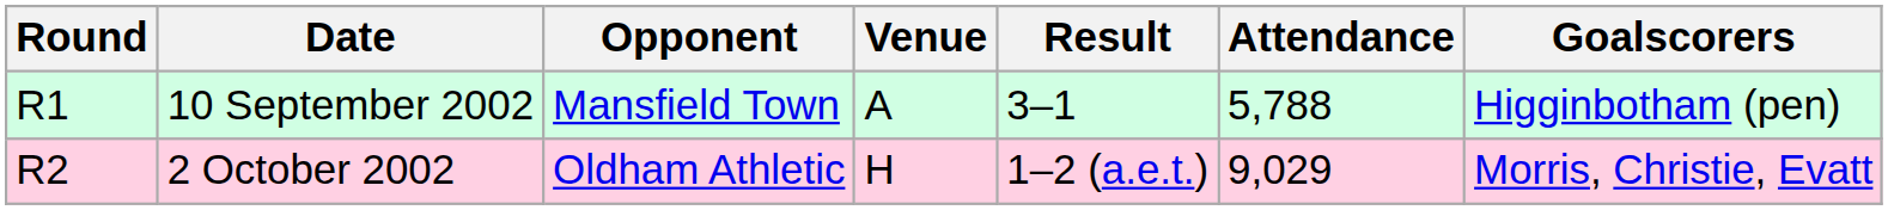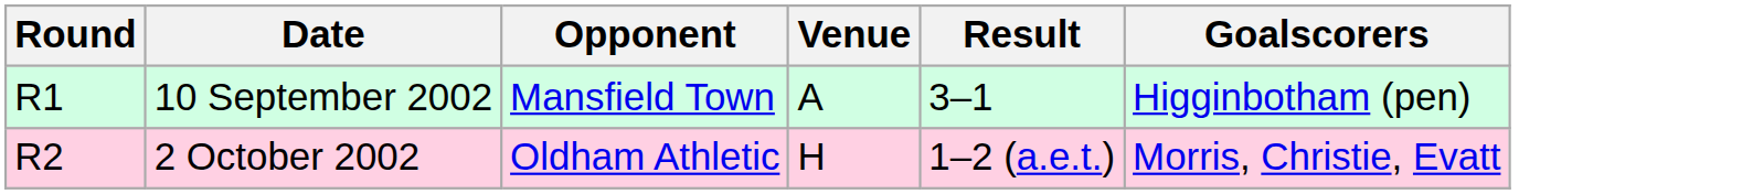 <table class="wikitable">
 <tr>
 <th>Round</th>
 <th>Date</th>
 <th>Opponent</th>
 <th>Venue</th>
 <th>Result</th>
-<th>Attendance</th>
 <th>Goalscorers</th>
 </tr>
 <tr style="background-color: #d0ffe3;">
 <td>R1</td>
 <td>10 September 2002</td>
 <td><a href='#'>Mansfield Town</a></td>
 <td>A</td>
 <td>3–1</td>
-<td>5,788</td>
 <td><a href='#'>Higginbotham</a> (pen)</td>
 </tr>
 <tr style="background-color: #ffd0e3;">
 <td>R2</td>
 <td>2 October 2002</td>
 <td><a href='#'>Oldham Athletic</a></td>
 <td>H</td>
 <td>1–2 (<a href='#'>a.e.t.</a>)</td>
-<td>9,029</td>
 <td><a href='#'>Morris</a>, <a href='#'>Christie</a>, <a href='#'>Evatt</a></td>
 </tr>
 </table>
